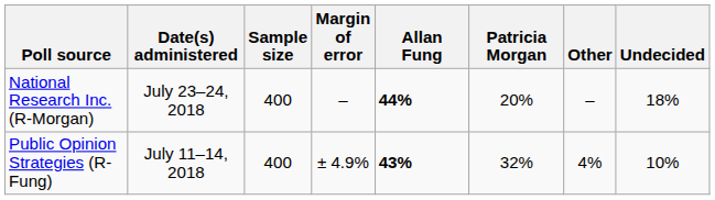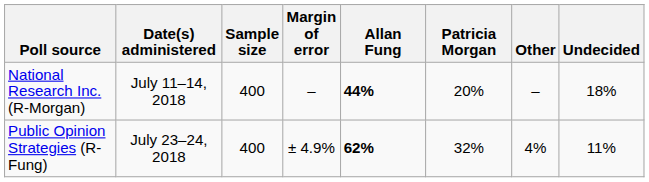 <table class="wikitable" style="font-size:90%;">
 <tr valign=bottom>
 <th>Poll source</th>
 <th>Date(s)<br>administered</th>
 <th>Sample<br>size</th>
 <th>Margin<br>of error</th>
 <th style="width:75px;">Allan<br>Fung</th>
 <th style="width:75px;">Patricia<br>Morgan</th>
 <th>Other</th>
 <th>Undecided</th>
 </tr>
 <tr>
 <td><a href='#'>National Research Inc.</a> (R-Morgan)</td>
-<td align=center>July 23–24, 2018</td>
+<td align=center>July 11–14, 2018</td>
 <td align=center>400</td>
 <td align=center>–</td>
 <td><strong>44%</strong></td>
 <td align=center>20%</td>
 <td align=center>–</td>
 <td align=center>18%</td>
 </tr>
 <tr>
 <td><a href='#'>Public Opinion Strategies</a> (R-Fung)</td>
-<td align=center>July 11–14, 2018</td>
+<td align=center>July 23–24, 2018</td>
 <td align=center>400</td>
 <td align=center>± 4.9%</td>
-<td><strong>43%</strong></td>
+<td><strong>62%</strong></td>
 <td align=center>32%</td>
 <td align=center>4%</td>
-<td align=center>10%</td>
+<td align=center>11%</td>
 </tr>
 </table>
